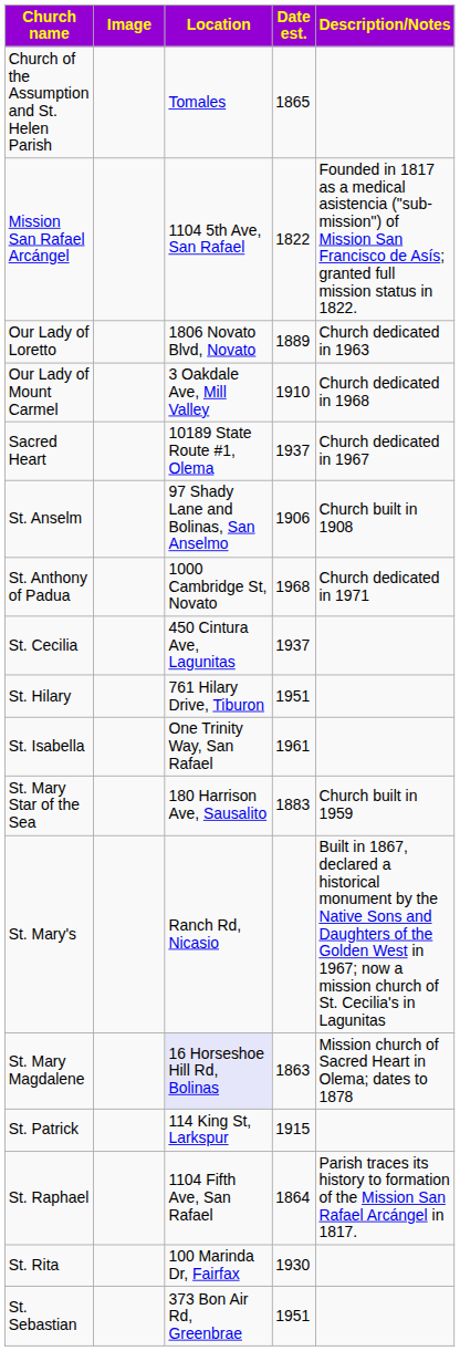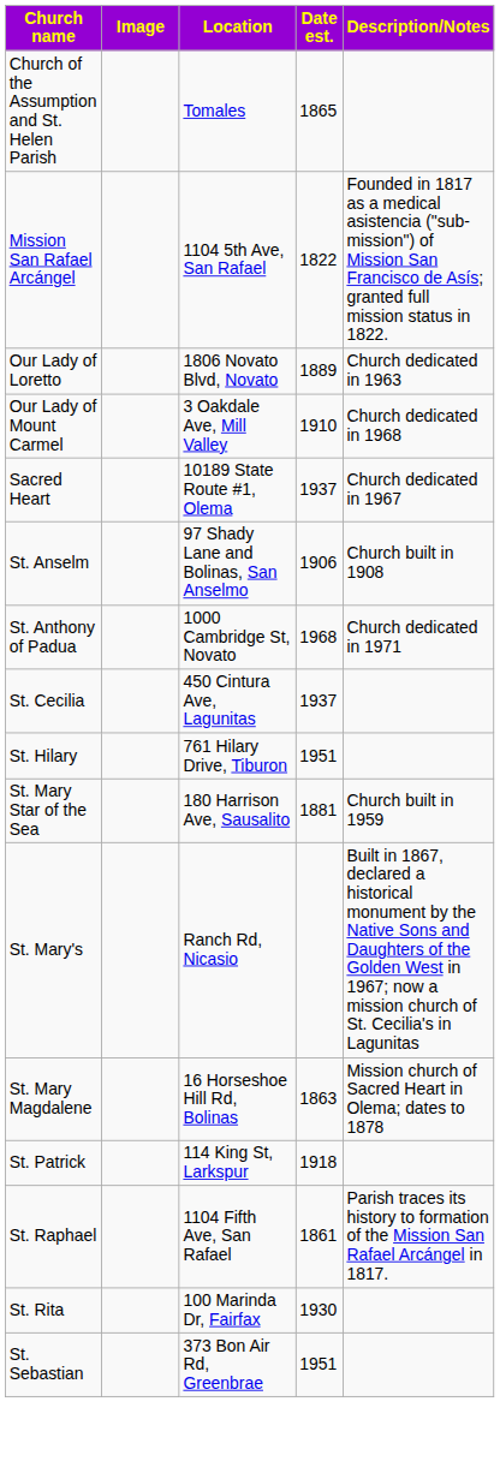 <table class="wikitable sortable" style="width:75%">
 <tr>
 <th style="background:darkviolet; color:yellow;" width="20%"><strong>Church name</strong></th>
 <th style="background:darkviolet; color:yellow;" width="20%"><strong>Image</strong></th>
 <th style="background:darkviolet; color:yellow;" width="29%"><strong>Location</strong></th>
 <th style="background:darkviolet; color:yellow;" width="10%"><strong>Date est.</strong></th>
 <th style="background:darkviolet; color:yellow;" width="30"><strong>Description/Notes</strong></th>
 </tr>
 <tr>
 <td>Church of the Assumption and St. Helen Parish</td>
 <td></td>
 <td><a href='#'>Tomales</a></td>
 <td>1865</td>
 <td></td>
 </tr>
 <tr>
 <td><a href='#'>Mission San Rafael Arcángel</a></td>
 <td></td>
 <td>1104 5th Ave, <a href='#'>San Rafael</a></td>
 <td>1822</td>
 <td>Founded in 1817 as a medical asistencia ("sub-mission") of <a href='#'>Mission San Francisco de Asís</a>; granted full mission status in 1822.</td>
 </tr>
 <tr>
 <td>Our Lady of Loretto</td>
 <td></td>
 <td>1806 Novato Blvd, <a href='#'>Novato</a></td>
 <td>1889</td>
 <td>Church dedicated in 1963</td>
 </tr>
 <tr>
 <td>Our Lady of Mount Carmel</td>
 <td></td>
 <td>3 Oakdale Ave, <a href='#'>Mill Valley</a></td>
 <td>1910</td>
 <td>Church dedicated in 1968</td>
 </tr>
 <tr>
 <td>Sacred Heart</td>
 <td></td>
 <td>10189 State Route #1, <a href='#'>Olema</a></td>
 <td>1937</td>
 <td>Church dedicated in 1967</td>
 </tr>
 <tr>
 <td>St. Anselm</td>
 <td></td>
 <td>97 Shady Lane and Bolinas, <a href='#'>San Anselmo</a></td>
 <td>1906</td>
 <td>Church built in 1908</td>
 </tr>
 <tr>
 <td>St. Anthony of Padua</td>
 <td></td>
 <td>1000 Cambridge St, Novato</td>
 <td>1968</td>
 <td>Church dedicated in 1971</td>
 </tr>
 <tr>
 <td>St. Cecilia</td>
 <td></td>
 <td>450 Cintura Ave, <a href='#'>Lagunitas</a></td>
 <td>1937</td>
 <td></td>
 </tr>
 <tr>
 <td>St. Hilary</td>
 <td></td>
 <td>761 Hilary Drive, <a href='#'>Tiburon</a></td>
 <td>1951</td>
 <td></td>
 </tr>
 <tr>
-<td>St. Isabella</td>
-<td></td>
-<td>One Trinity Way, San Rafael</td>
-<td>1961</td>
-<td></td>
-</tr>
-<tr>
 <td>St. Mary Star of the Sea</td>
 <td></td>
 <td>180 Harrison Ave, <a href='#'>Sausalito</a></td>
-<td>1883</td>
+<td>1881</td>
 <td>Church built in 1959</td>
 </tr>
 <tr>
 <td>St. Mary's</td>
 <td></td>
 <td>Ranch Rd, <a href='#'>Nicasio</a></td>
 <td></td>
 <td>Built in 1867, declared a historical monument by the <a href='#'>Native Sons and Daughters of the Golden West</a> in 1967; now a mission church of St. Cecilia's in Lagunitas</td>
 </tr>
 <tr>
 <td>St. Mary Magdalene</td>
 <td></td>
-<td style="background: lavender;">16 Horseshoe Hill Rd, <a href='#'>Bolinas</a></td>
+<td>16 Horseshoe Hill Rd, <a href='#'>Bolinas</a></td>
 <td>1863</td>
 <td>Mission church of Sacred Heart in Olema; dates to 1878</td>
 </tr>
 <tr>
 <td>St. Patrick</td>
 <td></td>
 <td>114 King St, <a href='#'>Larkspur</a></td>
-<td>1915</td>
+<td>1918</td>
 <td></td>
 </tr>
 <tr>
 <td>St. Raphael</td>
 <td></td>
 <td>1104 Fifth Ave, San Rafael</td>
-<td>1864</td>
+<td>1861</td>
 <td>Parish traces its history to formation of the <a href='#'>Mission San Rafael Arcángel</a> in 1817.</td>
 </tr>
 <tr>
 <td>St. Rita</td>
 <td></td>
 <td>100 Marinda Dr, <a href='#'>Fairfax</a></td>
 <td>1930</td>
 <td></td>
 </tr>
 <tr>
 <td>St. Sebastian</td>
 <td></td>
 <td>373 Bon Air Rd, <a href='#'>Greenbrae</a></td>
 <td>1951</td>
 <td></td>
 </tr>
 </table>
